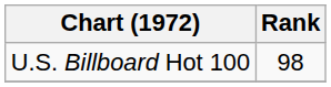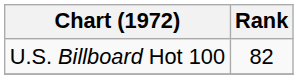 <table class="wikitable">
 <tr>
 <th>Chart (1972)</th>
 <th style="text-align:center;">Rank</th>
 </tr>
 <tr>
 <td>U.S. <em>Billboard</em> Hot 100</td>
-<td style="text-align:center;">98</td>
+<td style="text-align:center;">82</td>
 </tr>
 <tr>
 </tr>
 </table>
